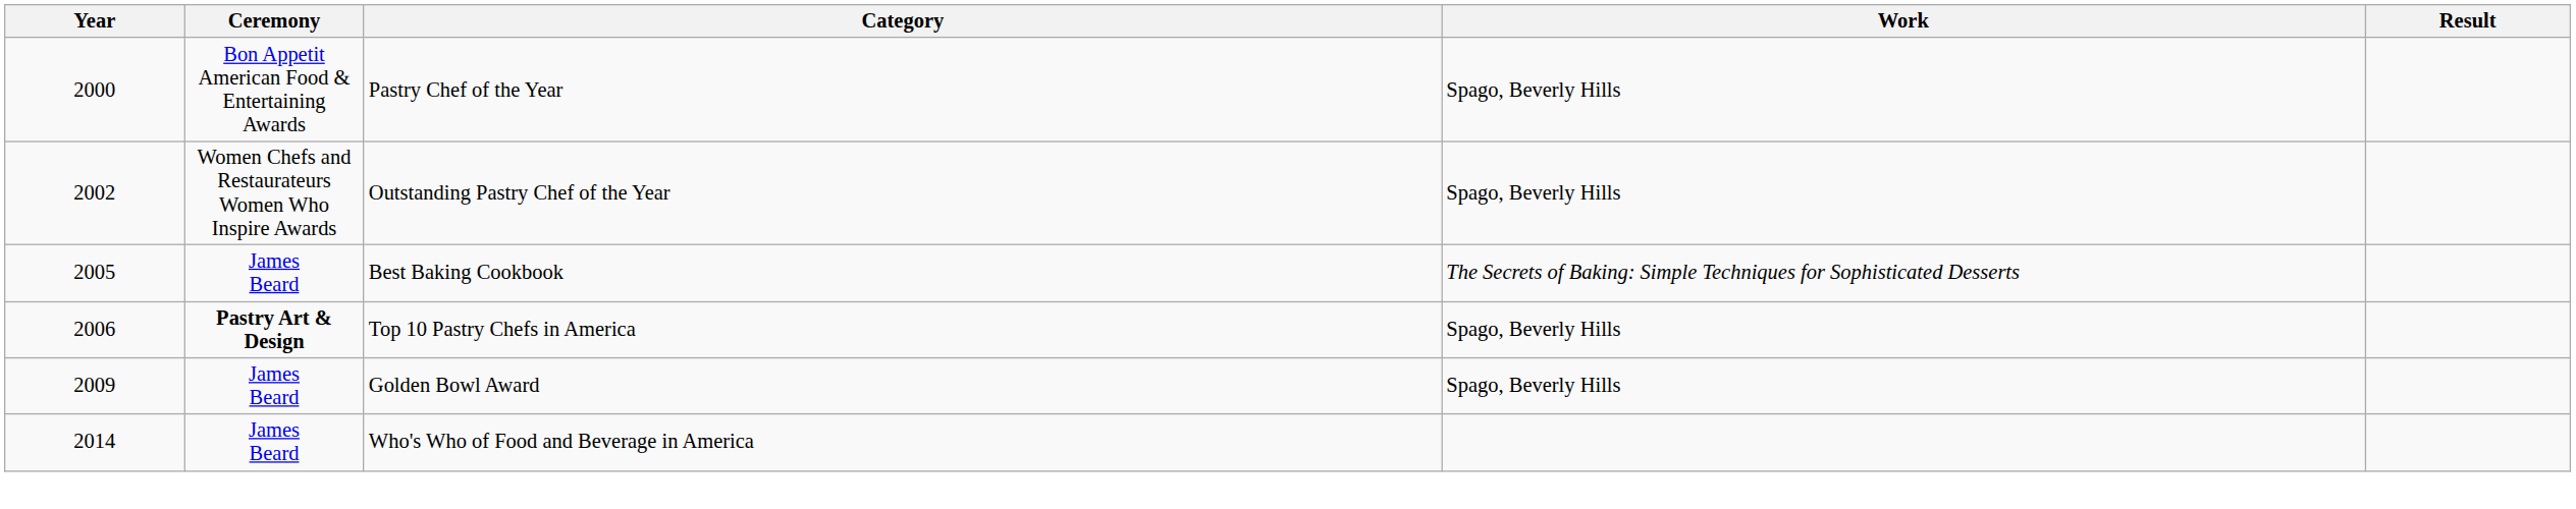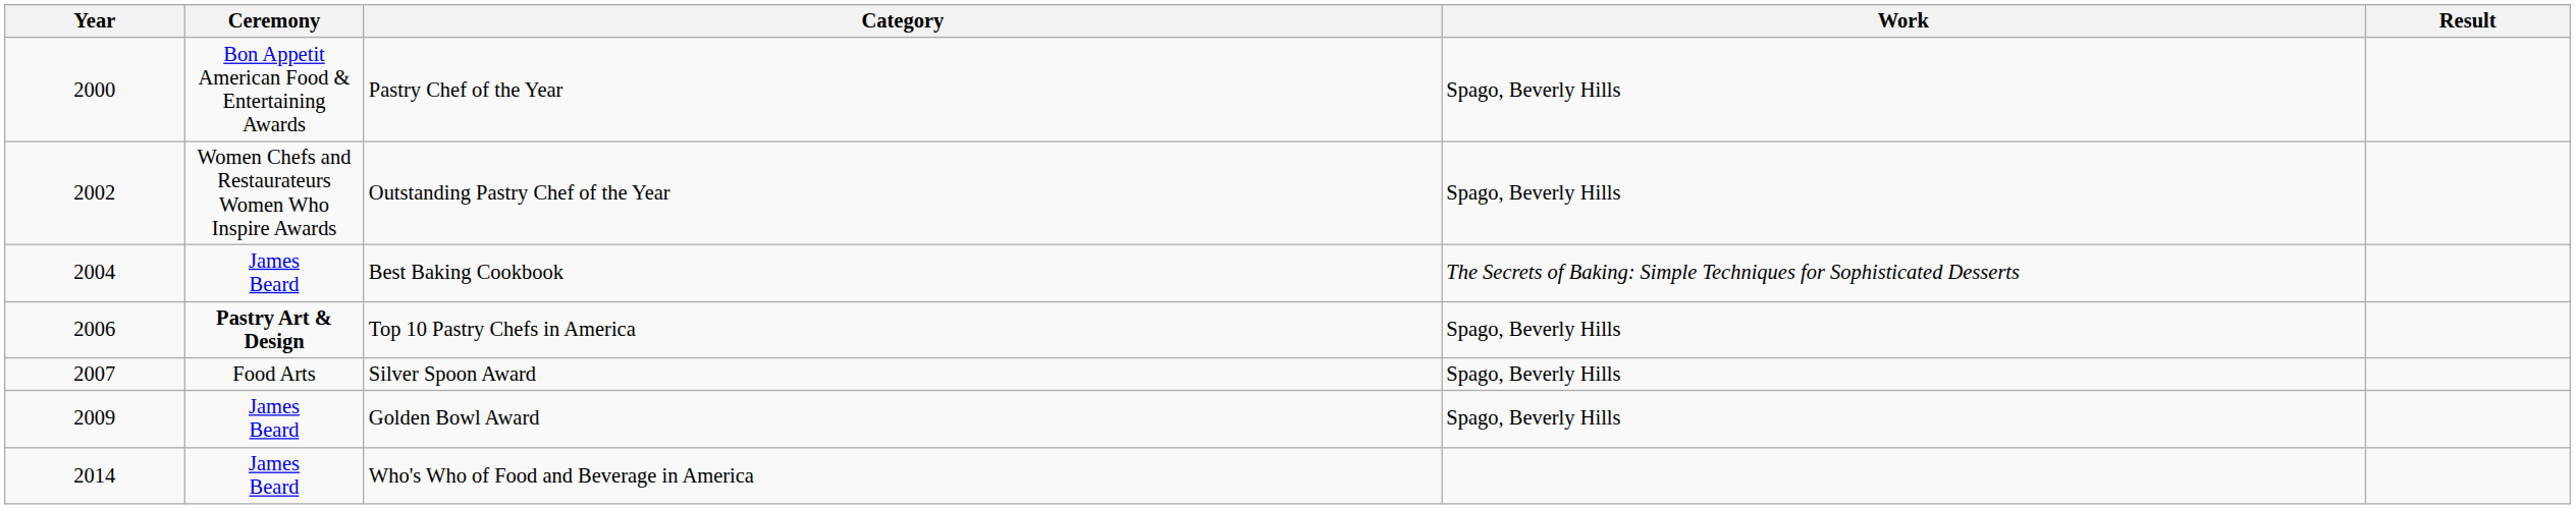 <table class="wikitable">
 <tr>
 <th width=7%>Year</th>
 <th width=7%>Ceremony</th>
 <th width=42%>Category</th>
 <th width=36%>Work</th>
 <th width=8%>Result</th>
 </tr>
 <tr>
 <td align="center">2000</td>
 <td align="center"><a href='#'>Bon Appetit</a> American Food & Entertaining Awards</td>
 <td>Pastry Chef of the Year</td>
 <td>Spago, Beverly Hills</td>
 <td></td>
 </tr>
 <tr>
 <td align="center">2002</td>
 <td align="center">Women Chefs and Restaurateurs Women Who Inspire Awards</td>
 <td>Outstanding Pastry Chef of the Year</td>
 <td>Spago, Beverly Hills</td>
 <td></td>
 </tr>
 <tr>
-<td align="center">2005</td>
+<td align="center">2004</td>
 <td align="center"><a href='#'>James<br>Beard</a></td>
 <td>Best Baking Cookbook</td>
 <td><em>The Secrets of Baking: Simple Techniques for Sophisticated Desserts</em></td>
 <td></td>
 </tr>
 <tr>
 <td align="center">2006</td>
 <td align="center"><strong>Pastry Art & Design</strong></td>
 <td>Top 10 Pastry Chefs in America</td>
+<td>Spago, Beverly Hills</td>
+<td></td>
+</tr>
+<tr>
+<td align="center">2007</td>
+<td align="center">Food Arts</td>
+<td>Silver Spoon Award</td>
 <td>Spago, Beverly Hills</td>
 <td></td>
 </tr>
 <tr>
 <td align="center">2009</td>
 <td align="center"><a href='#'>James<br>Beard</a></td>
 <td>Golden Bowl Award</td>
 <td>Spago, Beverly Hills</td>
 <td></td>
 </tr>
 <tr>
 <td align="center">2014</td>
 <td align="center"><a href='#'>James<br>Beard</a></td>
 <td>Who's Who of Food and Beverage in America</td>
 <td></td>
 <td></td>
 </tr>
 </table>
